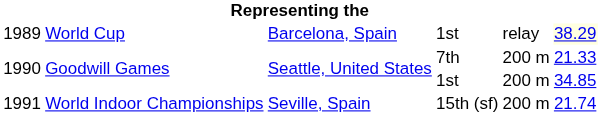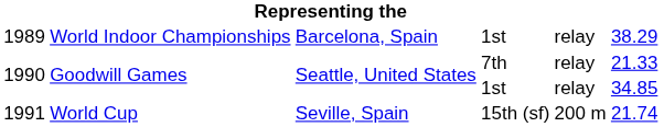 <table>
 <tr>
 <th colspan="6">Representing the </th>
 </tr>
 <tr>
 <td>1989</td>
-<td><a href='#'>World Cup</a></td>
+<td><a href='#'>World Indoor Championships</a></td>
 <td><a href='#'>Barcelona, Spain</a></td>
 <td>1st</td>
 <td> relay</td>
-<td style="background: lightyellow;"><a href='#'>38.29</a></td>
+<td><a href='#'>38.29</a></td>
 </tr>
 <tr>
 <td rowspan=2>1990</td>
 <td rowspan=2><a href='#'>Goodwill Games</a></td>
 <td rowspan=2><a href='#'>Seattle, United States</a></td>
 <td>7th</td>
-<td>200 m</td>
+<td> relay</td>
 <td><a href='#'>21.33</a></td>
 </tr>
 <tr>
 <td>1st</td>
-<td>200 m</td>
+<td> relay</td>
 <td><a href='#'>34.85</a></td>
 </tr>
 <tr>
 <td>1991</td>
-<td><a href='#'>World Indoor Championships</a></td>
+<td><a href='#'>World Cup</a></td>
 <td><a href='#'>Seville, Spain</a></td>
 <td>15th (sf)</td>
 <td>200 m</td>
 <td><a href='#'>21.74</a></td>
 </tr>
 </table>
